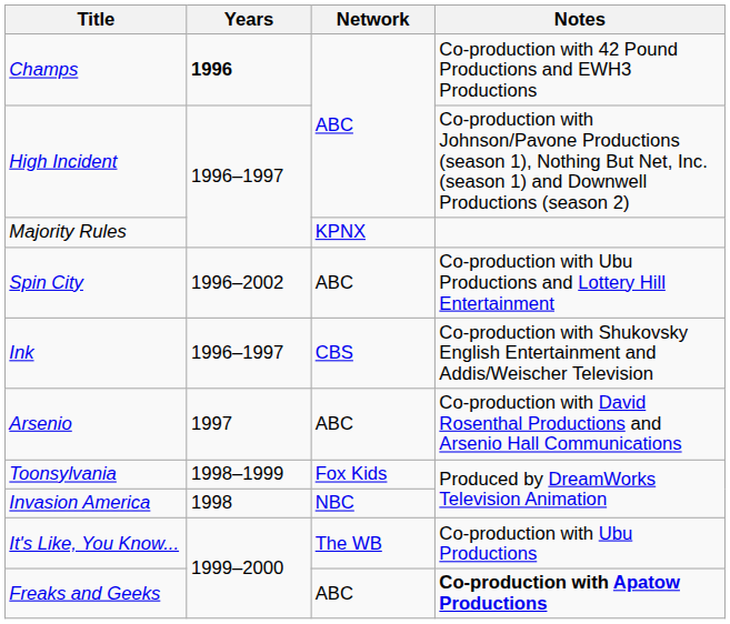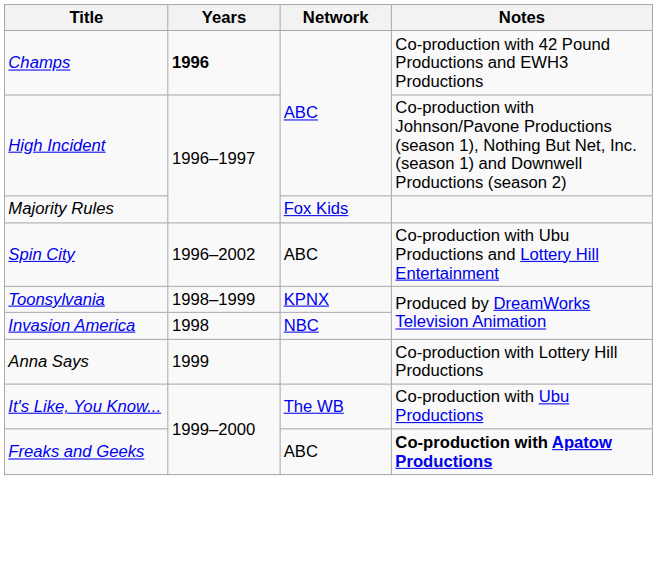 <table class="wikitable sortable" style="width:100%;">
 <tr>
 <th style="width:150px;">Title</th>
 <th style="width:100px;">Years</th>
 <th style="width:100px;">Network</th>
 <th>Notes</th>
 </tr>
 <tr>
 <td><em><a href='#'>Champs</a></em></td>
 <td><strong>1996</strong></td>
 <td rowspan="2"><a href='#'>ABC</a></td>
 <td>Co-production with 42 Pound Productions and EWH3 Productions</td>
 </tr>
 <tr>
 <td><em><a href='#'>High Incident</a></em></td>
 <td rowspan="2">1996–1997</td>
 <td>Co-production with Johnson/Pavone Productions (season 1), Nothing But Net, Inc. (season 1) and Downwell Productions (season 2)</td>
 </tr>
 <tr>
 <td><em>Majority Rules</em></td>
-<td><a href='#'>KPNX</a></td>
+<td><a href='#'>Fox Kids</a></td>
 <td></td>
 </tr>
 <tr>
 <td><em><a href='#'>Spin City</a></em></td>
 <td>1996–2002</td>
 <td>ABC</td>
 <td>Co-production with Ubu Productions and <a href='#'>Lottery Hill Entertainment</a></td>
 </tr>
 <tr>
-<td><em><a href='#'>Ink</a></em></td>
-<td>1996–1997</td>
-<td><a href='#'>CBS</a></td>
-<td>Co-production with Shukovsky English Entertainment and Addis/Weischer Television</td>
-</tr>
-<tr>
-<td><em><a href='#'>Arsenio</a></em></td>
-<td>1997</td>
-<td>ABC</td>
-<td>Co-production with <a href='#'>David Rosenthal Productions</a> and <a href='#'>Arsenio Hall Communications</a></td>
-</tr>
-<tr>
 <td><em><a href='#'>Toonsylvania</a></em></td>
 <td>1998–1999</td>
-<td><a href='#'>Fox Kids</a></td>
+<td><a href='#'>KPNX</a></td>
 <td rowspan="2">Produced by <a href='#'>DreamWorks Television Animation</a></td>
 </tr>
 <tr>
 <td><em><a href='#'>Invasion America</a></em></td>
 <td>1998</td>
 <td><a href='#'>NBC</a></td>
+</tr>
+<tr>
+<td><em>Anna Says</em></td>
+<td>1999</td>
+<td></td>
+<td>Co-production with Lottery Hill Productions</td>
 </tr>
 <tr>
 <td><em><a href='#'>It's Like, You Know...</a></em></td>
 <td rowspan="2">1999–2000</td>
 <td><a href='#'>The WB</a></td>
 <td>Co-production with <a href='#'>Ubu Productions</a></td>
 </tr>
 <tr>
 <td><em><a href='#'>Freaks and Geeks</a></em></td>
 <td>ABC</td>
 <td><strong>Co-production with <a href='#'>Apatow Productions</a></strong></td>
 </tr>
 </table>
